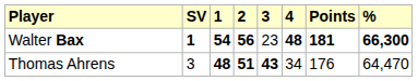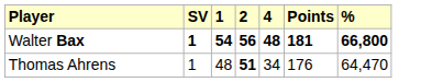 <table class="wikitable">
 <tr bgcolor="#ffffcc">
 <td width=180><strong>Player</strong></td>
 <td><strong>SV</strong></td>
 <td><strong>1</strong></td>
 <td><strong>2</strong></td>
-<td><strong>3</strong></td>
 <td><strong>4</strong></td>
 <td><strong>Points</strong></td>
 <td><strong>%</strong></td>
 </tr>
 <tr bgcolor="FFFFFF">
 <td> Walter <strong>Bax</strong></td>
 <td><strong>1</strong></td>
 <td><strong>54</strong></td>
 <td><strong>56</strong></td>
-<td>23</td>
 <td><strong>48</strong></td>
 <td><strong>181</strong></td>
-<td><strong>66,300</strong></td>
+<td><strong>66,800</strong></td>
 </tr>
 <tr bgcolor="FFFFFF">
 <td> Thomas Ahrens</td>
-<td>3</td>
-<td><strong>48</strong></td>
+<td>1</td>
+<td>48</td>
 <td><strong>51</strong></td>
-<td><strong>43</strong></td>
 <td>34</td>
 <td>176</td>
 <td>64,470</td>
 </tr>
 </table>
